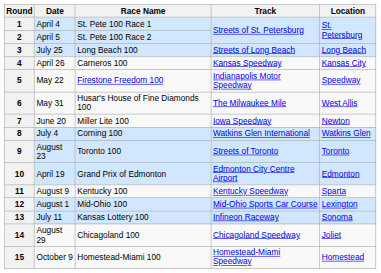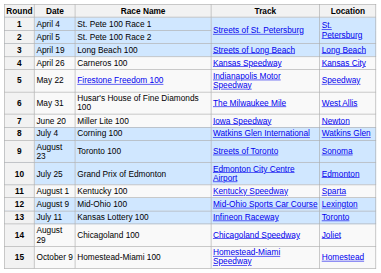 <table class="wikitable" style="font-size: 85%">
 <tr>
 <th>Round</th>
 <th>Date</th>
 <th>Race Name</th>
 <th>Track</th>
 <th>Location</th>
 </tr>
 <tr style="background:#D0E7FF;">
 <th>1</th>
 <td>April 4</td>
 <td> St. Pete 100 Race 1</td>
 <td rowspan=2><a href='#'>Streets of St. Petersburg</a></td>
 <td rowspan=2><a href='#'>St. Petersburg</a></td>
 </tr>
 <tr style="background:#D0E7FF;">
 <th>2</th>
 <td>April 5</td>
 <td> St. Pete 100 Race 2</td>
 </tr>
 <tr style="background:#D0E7FF;">
 <th>3</th>
-<td>July 25</td>
+<td>April 19</td>
 <td> Long Beach 100</td>
 <td><a href='#'>Streets of Long Beach</a></td>
 <td><a href='#'>Long Beach</a></td>
 </tr>
 <tr>
 <th>4</th>
 <td>April 26</td>
 <td> Carneros 100</td>
 <td><a href='#'>Kansas Speedway</a></td>
 <td><a href='#'>Kansas City</a></td>
 </tr>
 <tr>
 <th>5</th>
 <td>May 22</td>
 <td> <a href='#'>Firestone Freedom 100</a></td>
 <td><a href='#'>Indianapolis Motor Speedway</a></td>
 <td><a href='#'>Speedway</a></td>
 </tr>
 <tr>
 <th>6</th>
 <td>May 31</td>
 <td> Husar's House of Fine Diamonds 100</td>
 <td><a href='#'>The Milwaukee Mile</a></td>
 <td><a href='#'>West Allis</a></td>
 </tr>
 <tr>
 <th>7</th>
 <td>June 20</td>
 <td> Miller Lite 100</td>
 <td><a href='#'>Iowa Speedway</a></td>
 <td><a href='#'>Newton</a></td>
 </tr>
 <tr style="background:#D0E7FF;">
 <th>8</th>
 <td>July 4</td>
 <td> Corning 100</td>
 <td><a href='#'>Watkins Glen International</a></td>
 <td><a href='#'>Watkins Glen</a></td>
 </tr>
 <tr style="background:#D0E7FF;">
 <th>9</th>
 <td>August 23</td>
 <td> Toronto 100</td>
 <td><a href='#'>Streets of Toronto</a></td>
-<td><a href='#'>Toronto</a></td>
+<td><a href='#'>Sonoma</a></td>
 </tr>
 <tr style="background:#D0E7FF;">
 <th>10</th>
-<td>April 19</td>
+<td>July 25</td>
 <td> Grand Prix of Edmonton</td>
 <td><a href='#'>Edmonton City Centre Airport</a></td>
 <td><a href='#'>Edmonton</a></td>
 </tr>
 <tr>
 <th>11</th>
-<td>August 9</td>
+<td>August 1</td>
 <td> Kentucky 100</td>
 <td><a href='#'>Kentucky Speedway</a></td>
 <td><a href='#'>Sparta</a></td>
 </tr>
 <tr style="background:#D0E7FF;">
 <th>12</th>
-<td>August 1</td>
+<td>August 9</td>
 <td> Mid-Ohio 100</td>
 <td><a href='#'>Mid-Ohio Sports Car Course</a></td>
 <td><a href='#'>Lexington</a></td>
 </tr>
 <tr style="background:#D0E7FF;">
 <th>13</th>
 <td>July 11</td>
 <td> Kansas Lottery 100</td>
 <td><a href='#'>Infineon Raceway</a></td>
-<td><a href='#'>Sonoma</a></td>
+<td><a href='#'>Toronto</a></td>
 </tr>
 <tr>
 <th>14</th>
 <td>August 29</td>
 <td> Chicagoland 100</td>
 <td><a href='#'>Chicagoland Speedway</a></td>
 <td><a href='#'>Joliet</a></td>
 </tr>
 <tr>
 <th>15</th>
 <td>October 9</td>
 <td> Homestead-Miami 100</td>
 <td><a href='#'>Homestead-Miami Speedway</a></td>
 <td><a href='#'>Homestead</a></td>
 </tr>
 </table>
